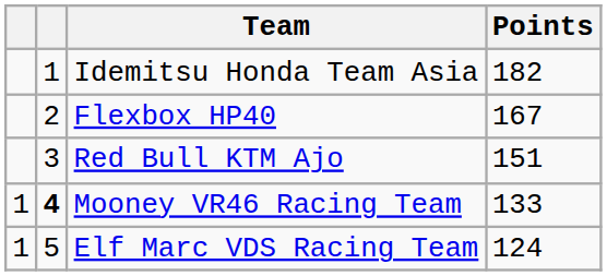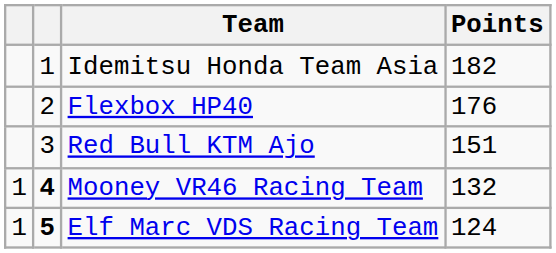 <table class="wikitable" style="font-size: 85%;">
 <tr>
 <th></th>
 <th></th>
 <th>Team</th>
 <th>Points</th>
 </tr>
 <tr>
 <td></td>
 <td align=center>1</td>
 <td> Idemitsu Honda Team Asia</td>
 <td align=left>182</td>
 </tr>
 <tr>
 <td></td>
 <td align=center>2</td>
 <td> <a href='#'>Flexbox HP40</a></td>
-<td align=left>167</td>
+<td align=left>176</td>
 </tr>
 <tr>
 <td></td>
 <td align=center>3</td>
 <td> <a href='#'>Red Bull KTM Ajo</a></td>
 <td align=left>151</td>
 </tr>
 <tr>
 <td> 1</td>
 <td align=center><strong>4</strong></td>
 <td> <a href='#'>Mooney VR46 Racing Team</a></td>
-<td align=left>133</td>
+<td align=left>132</td>
 </tr>
 <tr>
 <td> 1</td>
-<td align=center>5</td>
+<td align=center><strong>5</strong></td>
 <td> <a href='#'>Elf Marc VDS Racing Team</a></td>
 <td align=left>124</td>
 </tr>
 </table>
